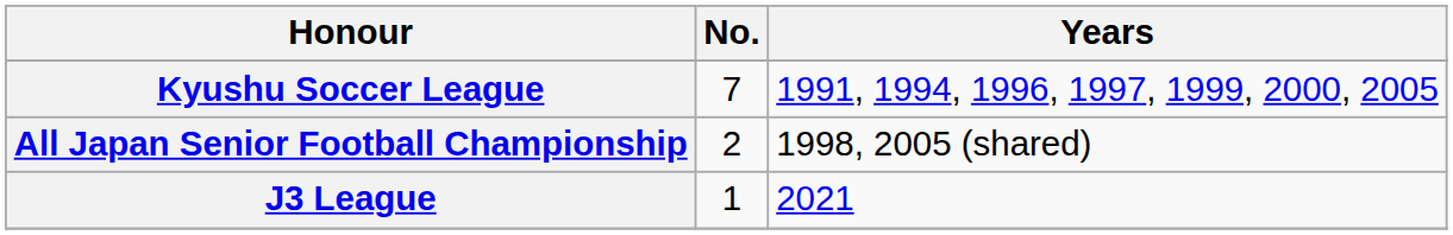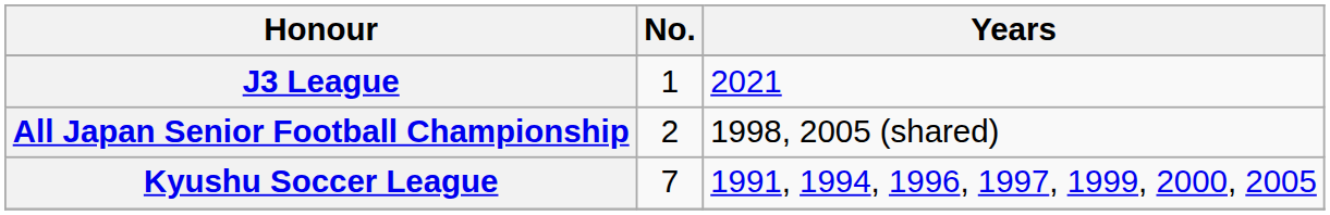 <table class="wikitable plainrowheaders">
 <tr>
 <th scope=col>Honour</th>
 <th scope=col>No.</th>
 <th scope=col>Years</th>
 </tr>
 <tr>
 </tr>
 <tr>
-<th scope=row><a href='#'>Kyushu Soccer League</a></th>
-<td align="center">7</td>
-<td><a href='#'>1991</a>, <a href='#'>1994</a>, <a href='#'>1996</a>, <a href='#'>1997</a>, <a href='#'>1999</a>, <a href='#'>2000</a>, <a href='#'>2005</a></td>
+<th scope=row><a href='#'>J3 League</a></th>
+<td align="center">1</td>
+<td><a href='#'>2021</a></td>
 </tr>
 <tr>
 <th scope=row><a href='#'>All Japan Senior Football Championship</a></th>
 <td align="center">2</td>
 <td>1998, 2005 (shared)</td>
 </tr>
 <tr>
-<th scope=row><a href='#'>J3 League</a></th>
-<td align="center">1</td>
-<td><a href='#'>2021</a></td>
+<th scope=row><a href='#'>Kyushu Soccer League</a></th>
+<td align="center">7</td>
+<td><a href='#'>1991</a>, <a href='#'>1994</a>, <a href='#'>1996</a>, <a href='#'>1997</a>, <a href='#'>1999</a>, <a href='#'>2000</a>, <a href='#'>2005</a></td>
 </tr>
 <tr>
 </tr>
 </table>
